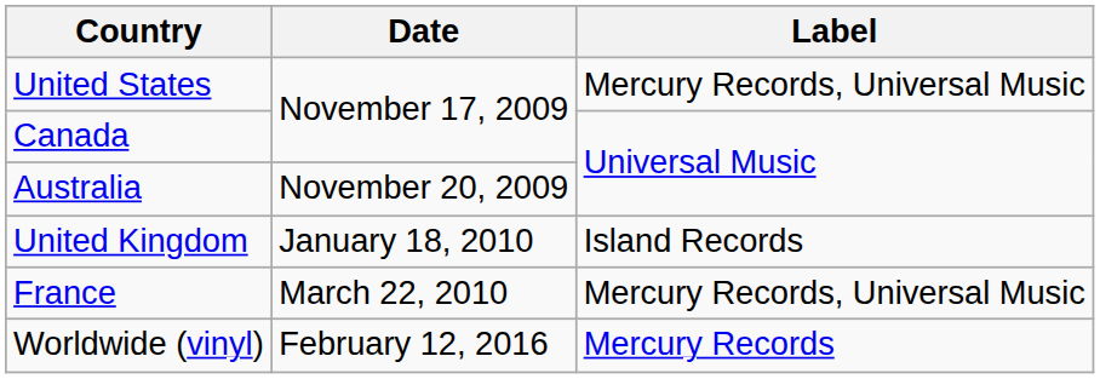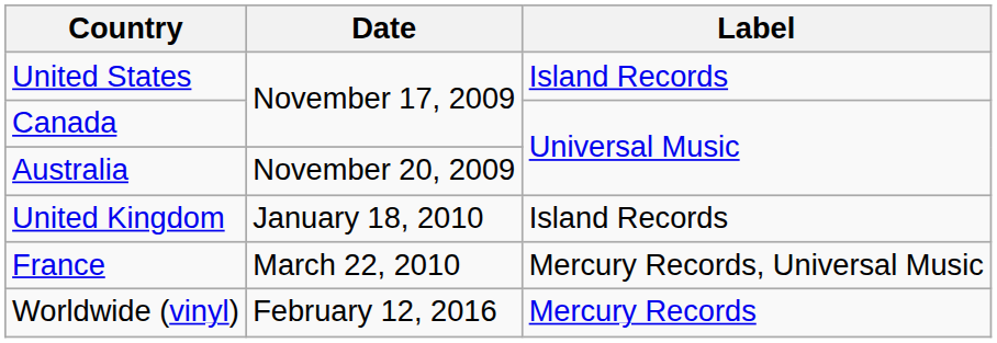 <table class="wikitable">
 <tr>
 <th>Country</th>
 <th>Date</th>
 <th>Label</th>
 </tr>
 <tr>
 <td><a href='#'>United States</a></td>
 <td rowspan="2">November 17, 2009</td>
-<td>Mercury Records, Universal Music</td>
+<td><a href='#'>Island Records</a></td>
 </tr>
 <tr>
 <td><a href='#'>Canada</a></td>
 <td rowspan="2"><a href='#'>Universal Music</a></td>
 </tr>
 <tr>
 <td><a href='#'>Australia</a></td>
 <td>November 20, 2009</td>
 </tr>
 <tr>
 <td><a href='#'>United Kingdom</a></td>
 <td>January 18, 2010</td>
 <td>Island Records</td>
 </tr>
 <tr>
 <td><a href='#'>France</a></td>
 <td>March 22, 2010</td>
 <td>Mercury Records, Universal Music</td>
 </tr>
 <tr>
 <td>Worldwide (<a href='#'>vinyl</a>)</td>
 <td>February 12, 2016</td>
 <td><a href='#'>Mercury Records</a></td>
 </tr>
 </table>
